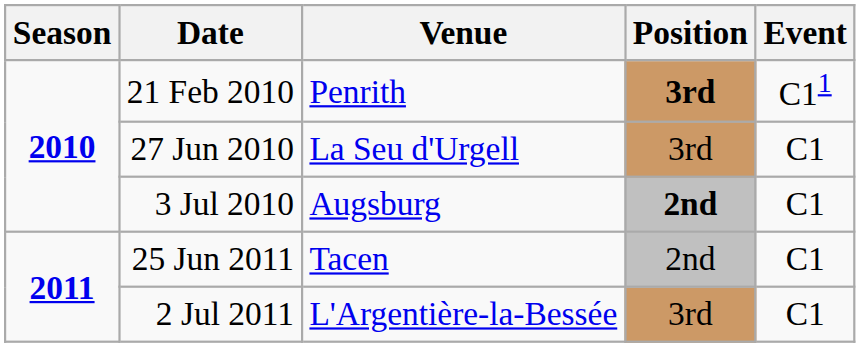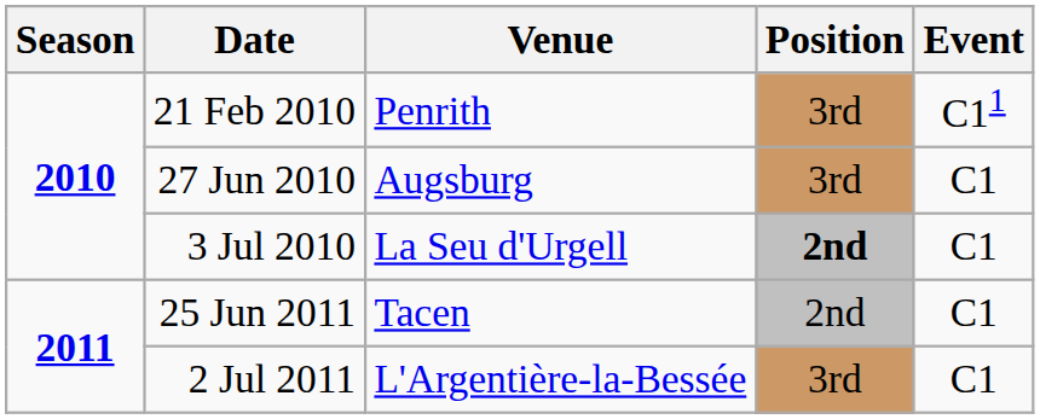 <table class="wikitable" style="text-align:center; font-size:95%;">
 <tr>
 <th>Season</th>
 <th>Date</th>
 <th>Venue</th>
 <th>Position</th>
 <th>Event</th>
 </tr>
 <tr>
 <td rowspan=3><strong><a href='#'>2010</a></strong></td>
 <td align=right>21 Feb 2010</td>
 <td align=left><a href='#'>Penrith</a></td>
-<td bgcolor=cc9966><strong>3rd</strong></td>
+<td bgcolor=cc9966>3rd</td>
 <td>C1<sup><a href='#'>1</a></sup></td>
 </tr>
 <tr>
 <td align=right>27 Jun 2010</td>
-<td align=left><a href='#'>La Seu d'Urgell</a></td>
+<td align=left><a href='#'>Augsburg</a></td>
 <td bgcolor=cc9966>3rd</td>
 <td>C1</td>
 </tr>
 <tr>
 <td align=right>3 Jul 2010</td>
-<td align=left><a href='#'>Augsburg</a></td>
+<td align=left><a href='#'>La Seu d'Urgell</a></td>
 <td bgcolor=silver><strong>2nd</strong></td>
 <td>C1</td>
 </tr>
 <tr>
 <td rowspan=2><strong><a href='#'>2011</a></strong></td>
 <td align=right>25 Jun 2011</td>
 <td align=left><a href='#'>Tacen</a></td>
 <td bgcolor=silver>2nd</td>
 <td>C1</td>
 </tr>
 <tr>
 <td align=right>2 Jul 2011</td>
 <td align=left><a href='#'>L'Argentière-la-Bessée</a></td>
 <td bgcolor=cc9966>3rd</td>
 <td>C1</td>
 </tr>
 </table>
